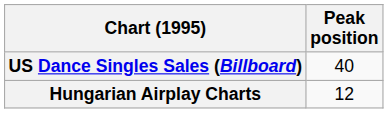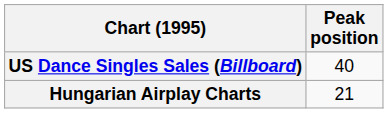 <table class="wikitable plainrowheaders" style="text-align:center">
 <tr>
 <th scope="col">Chart (1995)</th>
 <th scope="col">Peak<br>position</th>
 </tr>
 <tr>
 <th scope="row">US <a href='#'>Dance Singles Sales</a> (<em><a href='#'>Billboard</a></em>)</th>
 <td>40</td>
 </tr>
 <tr>
 <th scope="row">Hungarian Airplay Charts </th>
-<td style="text-align:center;">12</td>
+<td style="text-align:center;">21</td>
 </tr>
 </table>
